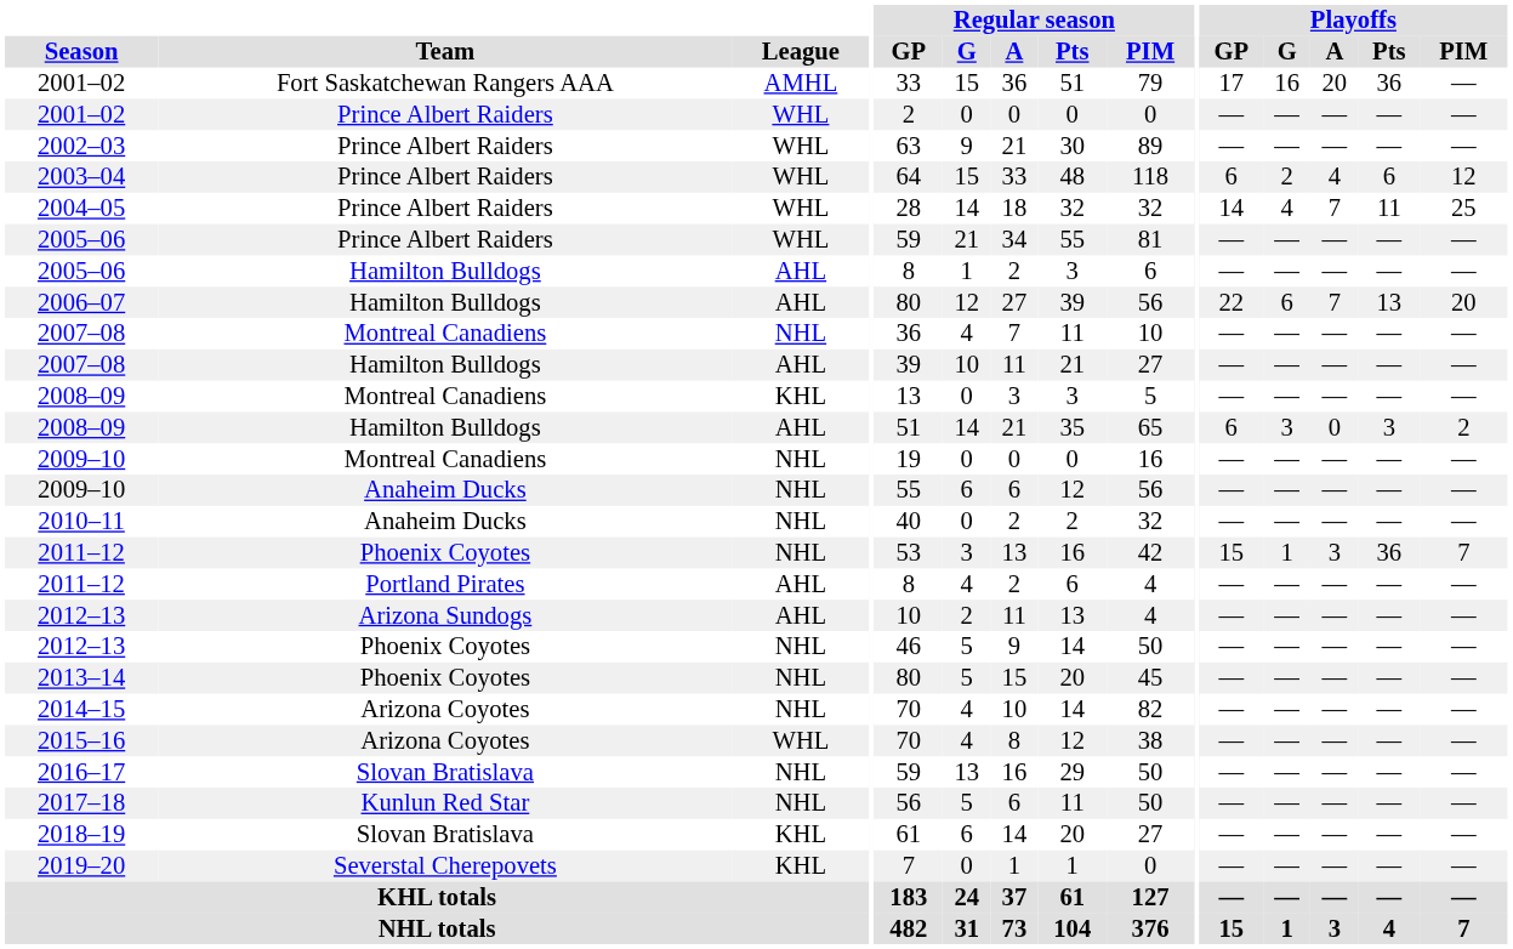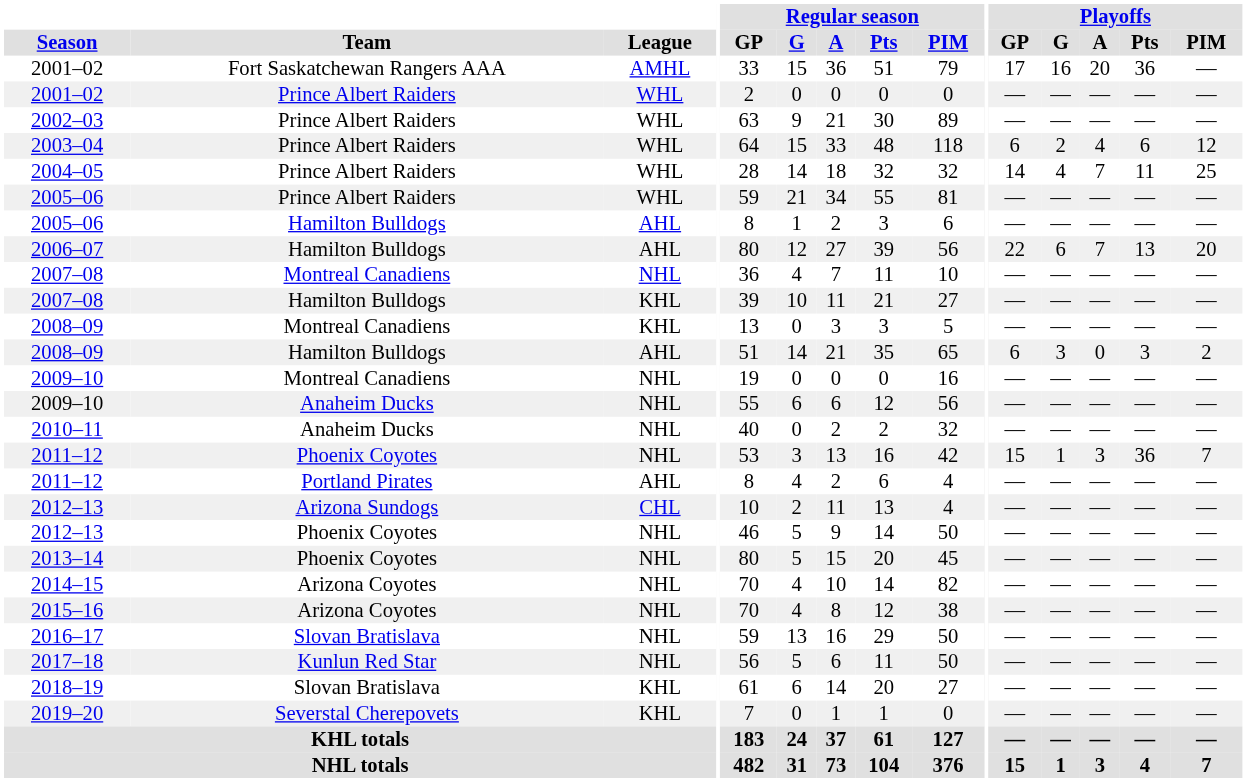 <table border="0" cellpadding="1" cellspacing="0" style="text-align:center; width:60em">
 <tr bgcolor="#e0e0e0">
 <th colspan="3" bgcolor="#ffffff"></th>
 <th rowspan="100" bgcolor="#ffffff"></th>
 <th colspan="5"><a href='#'>Regular season</a></th>
 <th rowspan="100" bgcolor="#ffffff"></th>
 <th colspan="5"><a href='#'>Playoffs</a></th>
 </tr>
 <tr bgcolor="#e0e0e0">
 <th><a href='#'>Season</a></th>
 <th>Team</th>
 <th>League</th>
 <th>GP</th>
 <th><a href='#'>G</a></th>
 <th><a href='#'>A</a></th>
 <th><a href='#'>Pts</a></th>
 <th><a href='#'>PIM</a></th>
 <th>GP</th>
 <th>G</th>
 <th>A</th>
 <th>Pts</th>
 <th>PIM</th>
 </tr>
 <tr>
 <td>2001–02</td>
 <td>Fort Saskatchewan Rangers AAA</td>
 <td><a href='#'>AMHL</a></td>
 <td>33</td>
 <td>15</td>
 <td>36</td>
 <td>51</td>
 <td>79</td>
 <td>17</td>
 <td>16</td>
 <td>20</td>
 <td>36</td>
 <td>—</td>
 </tr>
 <tr bgcolor="#f0f0f0">
 <td><a href='#'>2001–02</a></td>
 <td><a href='#'>Prince Albert Raiders</a></td>
 <td><a href='#'>WHL</a></td>
 <td>2</td>
 <td>0</td>
 <td>0</td>
 <td>0</td>
 <td>0</td>
 <td>—</td>
 <td>—</td>
 <td>—</td>
 <td>—</td>
 <td>—</td>
 </tr>
 <tr>
 <td><a href='#'>2002–03</a></td>
 <td>Prince Albert Raiders</td>
 <td>WHL</td>
 <td>63</td>
 <td>9</td>
 <td>21</td>
 <td>30</td>
 <td>89</td>
 <td>—</td>
 <td>—</td>
 <td>—</td>
 <td>—</td>
 <td>—</td>
 </tr>
 <tr bgcolor="#f0f0f0">
 <td><a href='#'>2003–04</a></td>
 <td>Prince Albert Raiders</td>
 <td>WHL</td>
 <td>64</td>
 <td>15</td>
 <td>33</td>
 <td>48</td>
 <td>118</td>
 <td>6</td>
 <td>2</td>
 <td>4</td>
 <td>6</td>
 <td>12</td>
 </tr>
 <tr>
 <td><a href='#'>2004–05</a></td>
 <td>Prince Albert Raiders</td>
 <td>WHL</td>
 <td>28</td>
 <td>14</td>
 <td>18</td>
 <td>32</td>
 <td>32</td>
 <td>14</td>
 <td>4</td>
 <td>7</td>
 <td>11</td>
 <td>25</td>
 </tr>
 <tr bgcolor="#f0f0f0">
 <td><a href='#'>2005–06</a></td>
 <td>Prince Albert Raiders</td>
 <td>WHL</td>
 <td>59</td>
 <td>21</td>
 <td>34</td>
 <td>55</td>
 <td>81</td>
 <td>—</td>
 <td>—</td>
 <td>—</td>
 <td>—</td>
 <td>—</td>
 </tr>
 <tr>
 <td><a href='#'>2005–06</a></td>
 <td><a href='#'>Hamilton Bulldogs</a></td>
 <td><a href='#'>AHL</a></td>
 <td>8</td>
 <td>1</td>
 <td>2</td>
 <td>3</td>
 <td>6</td>
 <td>—</td>
 <td>—</td>
 <td>—</td>
 <td>—</td>
 <td>—</td>
 </tr>
 <tr bgcolor="#f0f0f0">
 <td><a href='#'>2006–07</a></td>
 <td>Hamilton Bulldogs</td>
 <td>AHL</td>
 <td>80</td>
 <td>12</td>
 <td>27</td>
 <td>39</td>
 <td>56</td>
 <td>22</td>
 <td>6</td>
 <td>7</td>
 <td>13</td>
 <td>20</td>
 </tr>
 <tr>
 <td><a href='#'>2007–08</a></td>
 <td><a href='#'>Montreal Canadiens</a></td>
 <td><a href='#'>NHL</a></td>
 <td>36</td>
 <td>4</td>
 <td>7</td>
 <td>11</td>
 <td>10</td>
 <td>—</td>
 <td>—</td>
 <td>—</td>
 <td>—</td>
 <td>—</td>
 </tr>
 <tr bgcolor="#f0f0f0">
 <td><a href='#'>2007–08</a></td>
 <td>Hamilton Bulldogs</td>
-<td>AHL</td>
+<td>KHL</td>
 <td>39</td>
 <td>10</td>
 <td>11</td>
 <td>21</td>
 <td>27</td>
 <td>—</td>
 <td>—</td>
 <td>—</td>
 <td>—</td>
 <td>—</td>
 </tr>
 <tr>
 <td><a href='#'>2008–09</a></td>
 <td>Montreal Canadiens</td>
 <td>KHL</td>
 <td>13</td>
 <td>0</td>
 <td>3</td>
 <td>3</td>
 <td>5</td>
 <td>—</td>
 <td>—</td>
 <td>—</td>
 <td>—</td>
 <td>—</td>
 </tr>
 <tr bgcolor="#f0f0f0">
 <td><a href='#'>2008–09</a></td>
 <td>Hamilton Bulldogs</td>
 <td>AHL</td>
 <td>51</td>
 <td>14</td>
 <td>21</td>
 <td>35</td>
 <td>65</td>
 <td>6</td>
 <td>3</td>
 <td>0</td>
 <td>3</td>
 <td>2</td>
 </tr>
 <tr>
 <td><a href='#'>2009–10</a></td>
 <td>Montreal Canadiens</td>
 <td>NHL</td>
 <td>19</td>
 <td>0</td>
 <td>0</td>
 <td>0</td>
 <td>16</td>
 <td>—</td>
 <td>—</td>
 <td>—</td>
 <td>—</td>
 <td>—</td>
 </tr>
 <tr bgcolor="#f0f0f0">
 <td>2009–10</td>
 <td><a href='#'>Anaheim Ducks</a></td>
 <td>NHL</td>
 <td>55</td>
 <td>6</td>
 <td>6</td>
 <td>12</td>
 <td>56</td>
 <td>—</td>
 <td>—</td>
 <td>—</td>
 <td>—</td>
 <td>—</td>
 </tr>
 <tr>
 <td><a href='#'>2010–11</a></td>
 <td>Anaheim Ducks</td>
 <td>NHL</td>
 <td>40</td>
 <td>0</td>
 <td>2</td>
 <td>2</td>
 <td>32</td>
 <td>—</td>
 <td>—</td>
 <td>—</td>
 <td>—</td>
 <td>—</td>
 </tr>
 <tr bgcolor="#f0f0f0">
 <td><a href='#'>2011–12</a></td>
 <td><a href='#'>Phoenix Coyotes</a></td>
 <td>NHL</td>
 <td>53</td>
 <td>3</td>
 <td>13</td>
 <td>16</td>
 <td>42</td>
 <td>15</td>
 <td>1</td>
 <td>3</td>
 <td>36</td>
 <td>7</td>
 </tr>
 <tr>
 <td><a href='#'>2011–12</a></td>
 <td><a href='#'>Portland Pirates</a></td>
 <td>AHL</td>
 <td>8</td>
 <td>4</td>
 <td>2</td>
 <td>6</td>
 <td>4</td>
 <td>—</td>
 <td>—</td>
 <td>—</td>
 <td>—</td>
 <td>—</td>
 </tr>
 <tr bgcolor="#f0f0f0">
 <td><a href='#'>2012–13</a></td>
 <td><a href='#'>Arizona Sundogs</a></td>
-<td>AHL</td>
+<td><a href='#'>CHL</a></td>
 <td>10</td>
 <td>2</td>
 <td>11</td>
 <td>13</td>
 <td>4</td>
 <td>—</td>
 <td>—</td>
 <td>—</td>
 <td>—</td>
 <td>—</td>
 </tr>
 <tr>
 <td><a href='#'>2012–13</a></td>
 <td>Phoenix Coyotes</td>
 <td>NHL</td>
 <td>46</td>
 <td>5</td>
 <td>9</td>
 <td>14</td>
 <td>50</td>
 <td>—</td>
 <td>—</td>
 <td>—</td>
 <td>—</td>
 <td>—</td>
 </tr>
 <tr bgcolor="#f0f0f0">
 <td><a href='#'>2013–14</a></td>
 <td>Phoenix Coyotes</td>
 <td>NHL</td>
 <td>80</td>
 <td>5</td>
 <td>15</td>
 <td>20</td>
 <td>45</td>
 <td>—</td>
 <td>—</td>
 <td>—</td>
 <td>—</td>
 <td>—</td>
 </tr>
 <tr>
 <td><a href='#'>2014–15</a></td>
 <td>Arizona Coyotes</td>
 <td>NHL</td>
 <td>70</td>
 <td>4</td>
 <td>10</td>
 <td>14</td>
 <td>82</td>
 <td>—</td>
 <td>—</td>
 <td>—</td>
 <td>—</td>
 <td>—</td>
 </tr>
 <tr bgcolor="#f0f0f0">
 <td><a href='#'>2015–16</a></td>
 <td>Arizona Coyotes</td>
-<td>WHL</td>
+<td>NHL</td>
 <td>70</td>
 <td>4</td>
 <td>8</td>
 <td>12</td>
 <td>38</td>
 <td>—</td>
 <td>—</td>
 <td>—</td>
 <td>—</td>
 <td>—</td>
 </tr>
 <tr>
 <td><a href='#'>2016–17</a></td>
 <td><a href='#'>Slovan Bratislava</a></td>
 <td>NHL</td>
 <td>59</td>
 <td>13</td>
 <td>16</td>
 <td>29</td>
 <td>50</td>
 <td>—</td>
 <td>—</td>
 <td>—</td>
 <td>—</td>
 <td>—</td>
 </tr>
 <tr bgcolor="#f0f0f0">
 <td><a href='#'>2017–18</a></td>
 <td><a href='#'>Kunlun Red Star</a></td>
 <td>NHL</td>
 <td>56</td>
 <td>5</td>
 <td>6</td>
 <td>11</td>
 <td>50</td>
 <td>—</td>
 <td>—</td>
 <td>—</td>
 <td>—</td>
 <td>—</td>
 </tr>
 <tr>
 <td><a href='#'>2018–19</a></td>
 <td>Slovan Bratislava</td>
 <td>KHL</td>
 <td>61</td>
 <td>6</td>
 <td>14</td>
 <td>20</td>
 <td>27</td>
 <td>—</td>
 <td>—</td>
 <td>—</td>
 <td>—</td>
 <td>—</td>
 </tr>
 <tr bgcolor="#f0f0f0">
 <td><a href='#'>2019–20</a></td>
 <td><a href='#'>Severstal Cherepovets</a></td>
 <td>KHL</td>
 <td>7</td>
 <td>0</td>
 <td>1</td>
 <td>1</td>
 <td>0</td>
 <td>—</td>
 <td>—</td>
 <td>—</td>
 <td>—</td>
 <td>—</td>
 </tr>
 <tr bgcolor="#e0e0e0">
 <th colspan="3">KHL totals</th>
 <th>183</th>
 <th>24</th>
 <th>37</th>
 <th>61</th>
 <th>127</th>
 <th>—</th>
 <th>—</th>
 <th>—</th>
 <th>—</th>
 <th>—</th>
 </tr>
 <tr bgcolor="#e0e0e0">
 <th colspan="3">NHL totals</th>
 <th>482</th>
 <th>31</th>
 <th>73</th>
 <th>104</th>
 <th>376</th>
 <th>15</th>
 <th>1</th>
 <th>3</th>
 <th>4</th>
 <th>7</th>
 </tr>
 </table>
